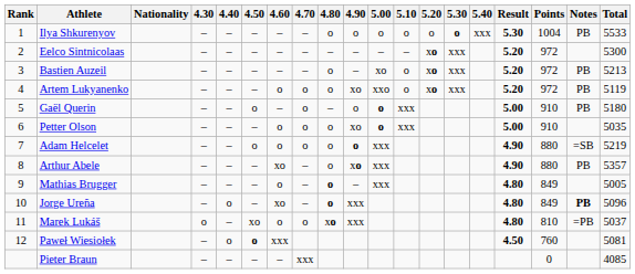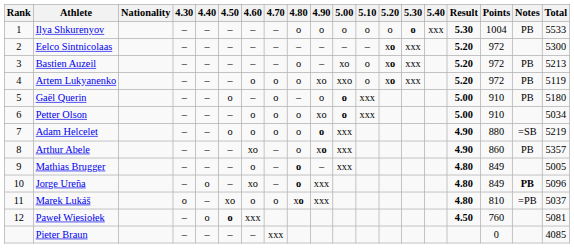 <table class="wikitable sortable" style="text-align:center;font-size:95%">
 <tr>
 <th>Rank</th>
 <th>Athlete</th>
 <th>Nationality</th>
 <th>4.30</th>
 <th>4.40</th>
 <th>4.50</th>
 <th>4.60</th>
 <th>4.70</th>
 <th>4.80</th>
 <th>4.90</th>
 <th>5.00</th>
 <th>5.10</th>
 <th>5.20</th>
 <th>5.30</th>
 <th>5.40</th>
 <th>Result</th>
 <th>Points</th>
 <th>Notes</th>
 <th>Total</th>
 </tr>
 <tr>
 <td>1</td>
 <td align="left"><a href='#'>Ilya Shkurenyov</a></td>
 <td align=left></td>
 <td>–</td>
 <td>–</td>
 <td>–</td>
 <td>–</td>
 <td>–</td>
 <td>o</td>
 <td>o</td>
 <td>o</td>
 <td>o</td>
 <td>o</td>
 <td><strong>o</strong></td>
 <td>xxx</td>
 <td><strong>5.30</strong></td>
 <td>1004</td>
 <td>PB</td>
 <td>5533</td>
 </tr>
 <tr>
 <td>2</td>
 <td align="left"><a href='#'>Eelco Sintnicolaas</a></td>
 <td align=left></td>
 <td>–</td>
 <td>–</td>
 <td>–</td>
 <td>–</td>
 <td>–</td>
 <td>–</td>
 <td>–</td>
 <td>–</td>
 <td>–</td>
 <td>x<strong>o</strong></td>
 <td>xxx</td>
 <td></td>
 <td><strong>5.20</strong></td>
 <td>972</td>
 <td></td>
 <td>5300</td>
 </tr>
 <tr>
 <td>3</td>
 <td align="left"><a href='#'>Bastien Auzeil</a></td>
 <td align=left></td>
 <td>–</td>
 <td>–</td>
 <td>–</td>
 <td>–</td>
 <td>–</td>
 <td>o</td>
 <td>–</td>
 <td>xo</td>
 <td>o</td>
 <td>x<strong>o</strong></td>
 <td>xxx</td>
 <td></td>
 <td><strong>5.20</strong></td>
 <td>972</td>
 <td>PB</td>
 <td>5213</td>
 </tr>
 <tr>
 <td>4</td>
 <td align="left"><a href='#'>Artem Lukyanenko</a></td>
 <td align=left></td>
 <td>–</td>
 <td>–</td>
 <td>–</td>
 <td>o</td>
 <td>o</td>
 <td>o</td>
 <td>xo</td>
 <td>xxo</td>
 <td>o</td>
 <td>x<strong>o</strong></td>
 <td>xxx</td>
 <td></td>
 <td><strong>5.20</strong></td>
 <td>972</td>
 <td>PB</td>
 <td>5119</td>
 </tr>
 <tr>
 <td>5</td>
 <td align="left"><a href='#'>Gaël Querin</a></td>
 <td align=left></td>
 <td>–</td>
 <td>–</td>
 <td>o</td>
 <td>–</td>
 <td>o</td>
 <td>–</td>
 <td>o</td>
 <td><strong>o</strong></td>
 <td>xxx</td>
 <td></td>
 <td></td>
 <td></td>
 <td><strong>5.00</strong></td>
 <td>910</td>
 <td>PB</td>
 <td>5180</td>
 </tr>
 <tr>
 <td>6</td>
 <td align="left"><a href='#'>Petter Olson</a></td>
 <td align=left></td>
 <td>–</td>
 <td>–</td>
 <td>–</td>
 <td>o</td>
 <td>o</td>
 <td>o</td>
 <td>xo</td>
 <td><strong>o</strong></td>
 <td>xxx</td>
 <td></td>
 <td></td>
 <td></td>
 <td><strong>5.00</strong></td>
 <td>910</td>
 <td></td>
-<td>5035</td>
+<td>5034</td>
 </tr>
 <tr>
 <td>7</td>
 <td align="left"><a href='#'>Adam Helcelet</a></td>
 <td align=left></td>
 <td>–</td>
 <td>–</td>
 <td>o</td>
 <td>o</td>
 <td>o</td>
 <td>o</td>
 <td><strong>o</strong></td>
 <td>xxx</td>
 <td></td>
 <td></td>
 <td></td>
 <td></td>
 <td><strong>4.90</strong></td>
 <td>880</td>
 <td>=SB</td>
 <td>5219</td>
 </tr>
 <tr>
 <td>8</td>
 <td align="left"><a href='#'>Arthur Abele</a></td>
 <td align=left></td>
 <td>–</td>
 <td>–</td>
 <td>–</td>
 <td>xo</td>
 <td>–</td>
 <td>o</td>
 <td>x<strong>o</strong></td>
 <td>xxx</td>
 <td></td>
 <td></td>
 <td></td>
 <td></td>
 <td><strong>4.90</strong></td>
-<td>880</td>
+<td>860</td>
 <td>PB</td>
 <td>5357</td>
 </tr>
 <tr>
 <td>9</td>
 <td align="left"><a href='#'>Mathias Brugger</a></td>
 <td align=left></td>
 <td>–</td>
 <td>–</td>
 <td>–</td>
 <td>o</td>
 <td>–</td>
 <td><strong>o</strong></td>
 <td>–</td>
 <td>xxx</td>
 <td></td>
 <td></td>
 <td></td>
 <td></td>
 <td><strong>4.80</strong></td>
 <td>849</td>
 <td></td>
 <td>5005</td>
 </tr>
 <tr>
 <td>10</td>
 <td align="left"><a href='#'>Jorge Ureña</a></td>
 <td align=left></td>
 <td>–</td>
 <td>o</td>
 <td>–</td>
 <td>xo</td>
 <td>–</td>
 <td><strong>o</strong></td>
 <td>xxx</td>
 <td></td>
 <td></td>
 <td></td>
 <td></td>
 <td></td>
 <td><strong>4.80</strong></td>
 <td>849</td>
 <td><strong>PB</strong></td>
 <td>5096</td>
 </tr>
 <tr>
 <td>11</td>
 <td align="left"><a href='#'>Marek Lukáš</a></td>
 <td align=left></td>
 <td>o</td>
 <td>–</td>
 <td>xo</td>
 <td>o</td>
 <td>o</td>
 <td>x<strong>o</strong></td>
 <td>xxx</td>
 <td></td>
 <td></td>
 <td></td>
 <td></td>
 <td></td>
 <td><strong>4.80</strong></td>
 <td>810</td>
 <td>=PB</td>
 <td>5037</td>
 </tr>
 <tr>
 <td>12</td>
 <td align="left"><a href='#'>Paweł Wiesiołek</a></td>
 <td align=left></td>
 <td>–</td>
 <td>o</td>
 <td><strong>o</strong></td>
 <td>xxx</td>
 <td></td>
 <td></td>
 <td></td>
 <td></td>
 <td></td>
 <td></td>
 <td></td>
 <td></td>
 <td><strong>4.50</strong></td>
 <td>760</td>
 <td></td>
 <td>5081</td>
 </tr>
 <tr>
 <td></td>
 <td align="left"><a href='#'>Pieter Braun</a></td>
 <td align=left></td>
 <td>–</td>
 <td>–</td>
 <td>–</td>
 <td>–</td>
 <td>xxx</td>
 <td></td>
 <td></td>
 <td></td>
 <td></td>
 <td></td>
 <td></td>
 <td></td>
 <td><strong></strong></td>
 <td>0</td>
 <td></td>
 <td>4085</td>
 </tr>
 </table>
